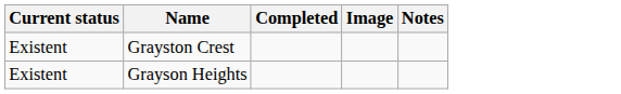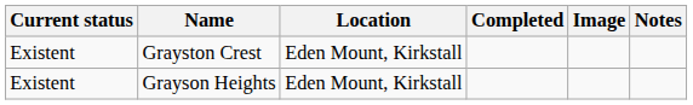 <table class="wikitable sortable">
 <tr>
 <th>Current status</th>
 <th>Name</th>
+<th>Location</th>
 <th>Completed</th>
 <th class="unsortable">Image</th>
 <th class="unsortable">Notes</th>
 </tr>
 <tr>
 <td>Existent</td>
 <td>Grayston Crest</td>
+<td>Eden Mount, Kirkstall</td>
 <td></td>
 <td></td>
 <td></td>
 </tr>
 <tr>
 <td>Existent</td>
 <td>Grayson Heights</td>
+<td>Eden Mount, Kirkstall</td>
 <td></td>
 <td></td>
 <td></td>
 </tr>
 </table>
